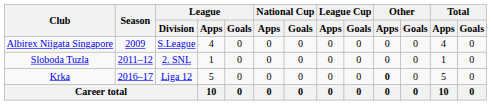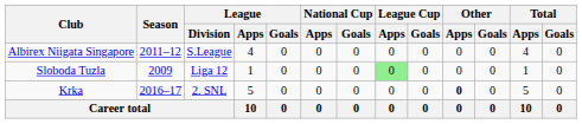 <table class="wikitable" style="text-align: center">
 <tr>
 <th rowspan="2">Club</th>
 <th rowspan="2">Season</th>
 <th colspan="3">League</th>
 <th colspan="2">National Cup</th>
 <th colspan="2">League Cup</th>
 <th colspan="2">Other</th>
 <th colspan="2">Total</th>
 </tr>
 <tr>
 <th>Division</th>
 <th>Apps</th>
 <th>Goals</th>
 <th>Apps</th>
 <th>Goals</th>
 <th>Apps</th>
 <th>Goals</th>
 <th>Apps</th>
 <th>Goals</th>
 <th>Apps</th>
 <th>Goals</th>
 </tr>
 <tr>
 <td><a href='#'>Albirex Niigata Singapore</a></td>
-<td><a href='#'>2009</a></td>
+<td><a href='#'>2011–12</a></td>
 <td><a href='#'>S.League</a></td>
 <td>4</td>
 <td>0</td>
 <td>0</td>
 <td>0</td>
 <td>0</td>
 <td>0</td>
 <td>0</td>
 <td>0</td>
 <td>4</td>
 <td>0</td>
 </tr>
 <tr>
 <td><a href='#'>Sloboda Tuzla</a></td>
-<td><a href='#'>2011–12</a></td>
-<td><a href='#'>2. SNL</a></td>
+<td><a href='#'>2009</a></td>
+<td><a href='#'>Liga 12</a></td>
 <td>1</td>
 <td>0</td>
 <td>0</td>
 <td>0</td>
-<td>0</td>
+<td style="background: lightgreen;">0</td>
 <td>0</td>
 <td>0</td>
 <td>0</td>
 <td>1</td>
 <td>0</td>
 </tr>
 <tr>
 <td><a href='#'>Krka</a></td>
 <td><a href='#'>2016–17</a></td>
-<td><a href='#'>Liga 12</a></td>
+<td><a href='#'>2. SNL</a></td>
 <td>5</td>
 <td>0</td>
 <td>0</td>
 <td>0</td>
 <td>0</td>
 <td>0</td>
 <td><strong>0</strong></td>
 <td>0</td>
 <td>5</td>
 <td>0</td>
 </tr>
 <tr>
 <th colspan=3>Career total</th>
 <th>10</th>
 <th>0</th>
 <th>0</th>
 <th>0</th>
 <th>0</th>
 <th>0</th>
 <th>0</th>
 <th>0</th>
 <th>10</th>
 <th>0</th>
 </tr>
 </table>
